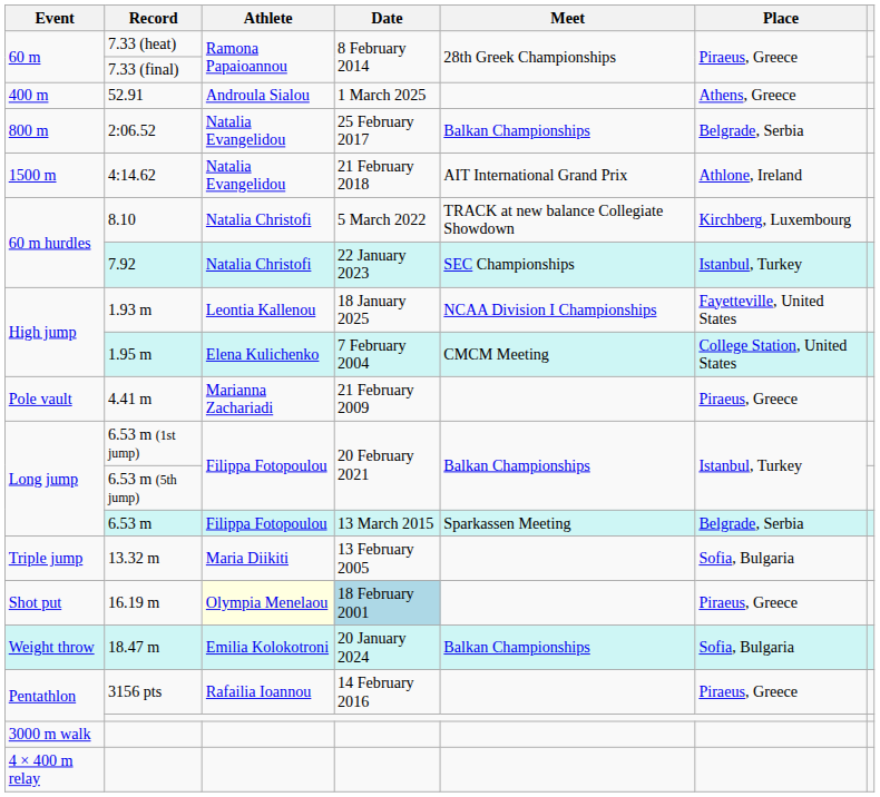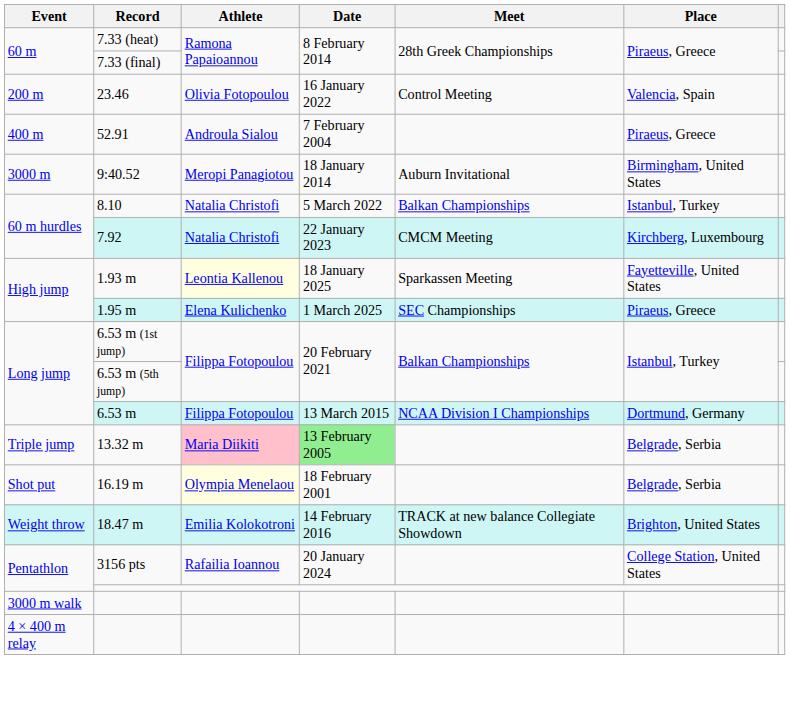 <table class="wikitable" style="font-size:95%; width: 95%;">
 <tr>
 <th>Event</th>
 <th>Record</th>
 <th>Athlete</th>
 <th>Date</th>
 <th>Meet</th>
 <th>Place</th>
 <th></th>
 </tr>
 <tr>
 <td rowspan=2><a href='#'>60 m</a></td>
 <td>7.33 (heat)</td>
 <td rowspan=2><a href='#'>Ramona Papaioannou</a></td>
 <td rowspan=2>8 February 2014</td>
 <td rowspan=2>28th Greek Championships</td>
 <td rowspan=2><a href='#'>Piraeus</a>, Greece</td>
 <td></td>
 </tr>
 <tr>
 <td>7.33 (final)</td>
 <td></td>
 </tr>
 <tr>
+<td><a href='#'>200 m</a></td>
+<td>23.46</td>
+<td><a href='#'>Olivia Fotopoulou</a></td>
+<td>16 January 2022</td>
+<td>Control Meeting</td>
+<td><a href='#'>Valencia</a>, Spain</td>
+<td></td>
+</tr>
+<tr>
 <td><a href='#'>400 m</a></td>
 <td>52.91</td>
 <td><a href='#'>Androula Sialou</a></td>
-<td>1 March 2025</td>
+<td>7 February 2004</td>
 <td></td>
-<td><a href='#'>Athens</a>, Greece</td>
+<td><a href='#'>Piraeus</a>, Greece</td>
 <td></td>
 </tr>
 <tr>
-<td><a href='#'>800 m</a></td>
-<td>2:06.52</td>
-<td><a href='#'>Natalia Evangelidou</a></td>
-<td>25 February 2017</td>
-<td><a href='#'>Balkan Championships</a></td>
-<td><a href='#'>Belgrade</a>, Serbia</td>
-<td></td>
-</tr>
-<tr>
-<td><a href='#'>1500 m</a></td>
-<td>4:14.62</td>
-<td><a href='#'>Natalia Evangelidou</a></td>
-<td>21 February 2018</td>
-<td>AIT International Grand Prix</td>
-<td><a href='#'>Athlone</a>, Ireland</td>
+<td><a href='#'>3000 m</a></td>
+<td>9:40.52</td>
+<td><a href='#'>Meropi Panagiotou</a></td>
+<td>18 January 2014</td>
+<td>Auburn Invitational</td>
+<td><a href='#'>Birmingham</a>, United States</td>
 <td></td>
 </tr>
 <tr>
 <td rowspan=2><a href='#'>60 m hurdles</a></td>
 <td>8.10</td>
 <td><a href='#'>Natalia Christofi</a></td>
 <td>5 March 2022</td>
-<td>TRACK at new balance Collegiate Showdown</td>
-<td><a href='#'>Kirchberg</a>, Luxembourg</td>
+<td><a href='#'>Balkan Championships</a></td>
+<td><a href='#'>Istanbul</a>, Turkey</td>
 <td></td>
 </tr>
 <tr bgcolor=#CEF6F5>
 <td>7.92</td>
 <td><a href='#'>Natalia Christofi</a></td>
 <td>22 January 2023</td>
-<td><a href='#'>SEC</a> Championships</td>
-<td><a href='#'>Istanbul</a>, Turkey</td>
+<td>CMCM Meeting</td>
+<td><a href='#'>Kirchberg</a>, Luxembourg</td>
 <td></td>
 </tr>
 <tr>
 <td rowspan=2><a href='#'>High jump</a></td>
 <td>1.93 m</td>
-<td><a href='#'>Leontia Kallenou</a></td>
+<td style="background: lightyellow;"><a href='#'>Leontia Kallenou</a></td>
 <td>18 January 2025</td>
-<td><a href='#'>NCAA Division I Championships</a></td>
+<td>Sparkassen Meeting</td>
 <td><a href='#'>Fayetteville</a>, United States</td>
 <td></td>
 </tr>
 <tr bgcolor=#CEF6F5>
 <td>1.95 m</td>
 <td><a href='#'>Elena Kulichenko</a></td>
-<td>7 February 2004</td>
-<td>CMCM Meeting</td>
-<td><a href='#'>College Station</a>, United States</td>
-<td></td>
-</tr>
-<tr>
-<td><a href='#'>Pole vault</a></td>
-<td>4.41 m</td>
-<td><a href='#'>Marianna Zachariadi</a></td>
-<td>21 February 2009</td>
-<td></td>
+<td>1 March 2025</td>
+<td><a href='#'>SEC</a> Championships</td>
 <td><a href='#'>Piraeus</a>, Greece</td>
 <td></td>
 </tr>
 <tr>
 <td rowspan=3><a href='#'>Long jump</a></td>
 <td>6.53 m <small>(1st jump)</small></td>
 <td rowspan=2><a href='#'>Filippa Fotopoulou</a></td>
 <td rowspan=2>20 February 2021</td>
 <td rowspan=2><a href='#'>Balkan Championships</a></td>
 <td rowspan=2><a href='#'>Istanbul</a>, Turkey</td>
 <td></td>
 </tr>
 <tr>
 <td>6.53 m <small>(5th jump)</small></td>
 <td></td>
 </tr>
 <tr bgcolor=#CEF6F5>
 <td>6.53 m</td>
 <td><a href='#'>Filippa Fotopoulou</a></td>
 <td>13 March 2015</td>
-<td>Sparkassen Meeting</td>
-<td><a href='#'>Belgrade</a>, Serbia</td>
+<td><a href='#'>NCAA Division I Championships</a></td>
+<td><a href='#'>Dortmund</a>, Germany</td>
 <td></td>
 </tr>
 <tr>
 <td><a href='#'>Triple jump</a></td>
 <td>13.32 m</td>
-<td><a href='#'>Maria Diikiti</a></td>
-<td>13 February 2005</td>
+<td style="background: pink;"><a href='#'>Maria Diikiti</a></td>
+<td style="background: lightgreen;">13 February 2005</td>
 <td></td>
-<td><a href='#'>Sofia</a>, Bulgaria</td>
+<td><a href='#'>Belgrade</a>, Serbia</td>
 <td></td>
 </tr>
 <tr>
 <td><a href='#'>Shot put</a></td>
 <td>16.19 m</td>
 <td style="background: lightyellow;"><a href='#'>Olympia Menelaou</a></td>
-<td style="background: lightblue;">18 February 2001</td>
+<td>18 February 2001</td>
 <td></td>
-<td><a href='#'>Piraeus</a>, Greece</td>
+<td><a href='#'>Belgrade</a>, Serbia</td>
 <td></td>
 </tr>
 <tr bgcolor=#CEF6F5>
 <td><a href='#'>Weight throw</a></td>
 <td>18.47 m</td>
 <td><a href='#'>Emilia Kolokotroni</a></td>
-<td>20 January 2024</td>
-<td><a href='#'>Balkan Championships</a></td>
-<td><a href='#'>Sofia</a>, Bulgaria</td>
+<td>14 February 2016</td>
+<td>TRACK at new balance Collegiate Showdown</td>
+<td><a href='#'>Brighton</a>, United States</td>
 <td></td>
 </tr>
 <tr>
 <td rowspan=2><a href='#'>Pentathlon</a></td>
 <td>3156 pts</td>
 <td><a href='#'>Rafailia Ioannou</a></td>
-<td>14 February 2016</td>
+<td>20 January 2024</td>
 <td></td>
-<td><a href='#'>Piraeus</a>, Greece</td>
+<td><a href='#'>College Station</a>, United States</td>
 <td></td>
 </tr>
 <tr>
 <td colspan=5></td>
 <td></td>
 </tr>
 <tr>
 <td><a href='#'>3000 m walk</a></td>
 <td></td>
 <td></td>
 <td></td>
 <td></td>
 <td></td>
 <td></td>
 </tr>
 <tr>
 <td><a href='#'>4 × 400 m relay</a></td>
 <td></td>
 <td></td>
 <td></td>
 <td></td>
 <td></td>
 <td></td>
 </tr>
 </table>
